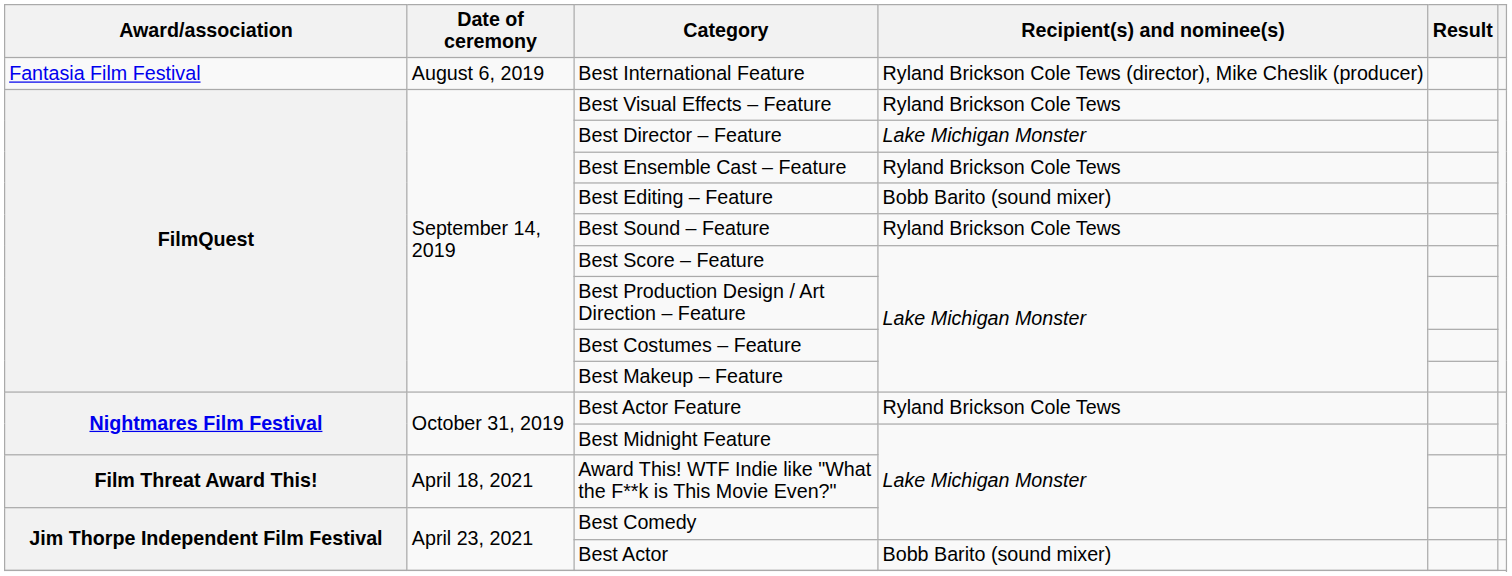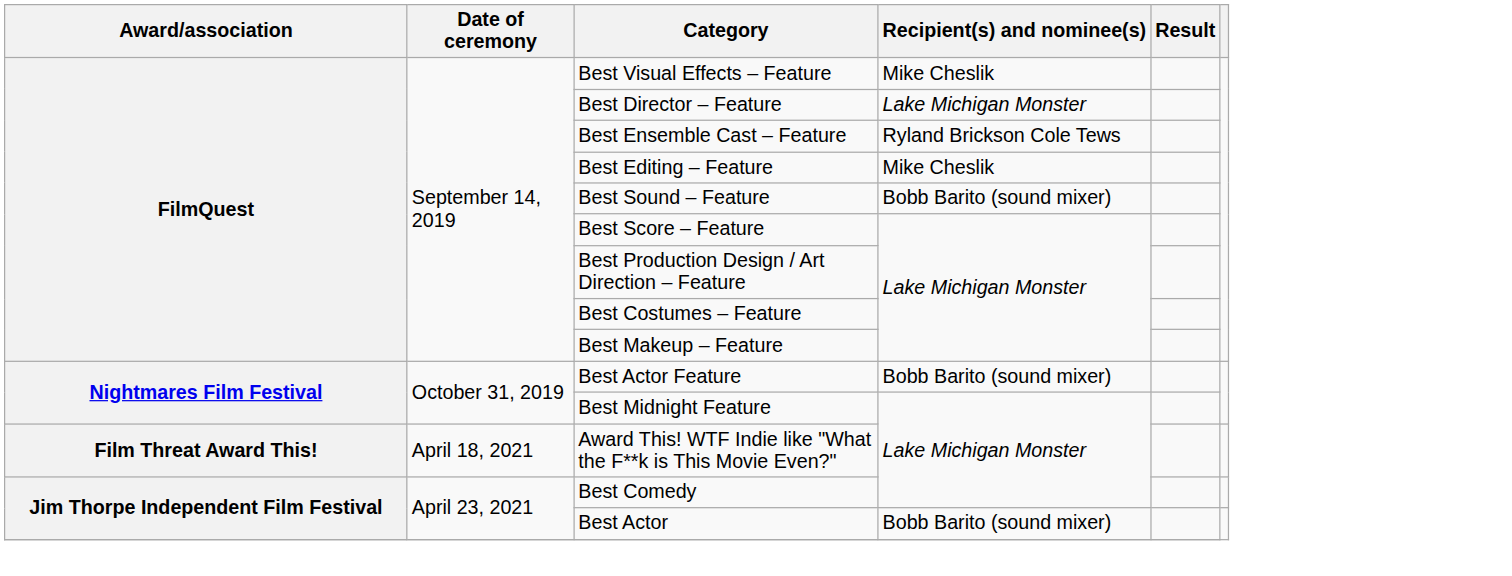 <table class="wikitable plainrowheaders sortable">
 <tr>
 <th scope="col" style="width:20em;">Award/association</th>
 <th scope="col" style="width:8em;">Date of ceremony</th>
 <th scope="col" style="width:15em;">Category</th>
 <th scope="col">Recipient(s) and nominee(s)</th>
 <th scope="col">Result</th>
 <th scope="col" class="unsortable"></th>
 </tr>
 <tr>
-<td scope="row" rowspan="1"><a href='#'>Fantasia Film Festival</a></td>
-<td rowspan="1">August 6, 2019</td>
-<td>Best International Feature</td>
-<td>Ryland Brickson Cole Tews (director), Mike Cheslik (producer)</td>
-<td></td>
-<td rowspan="1" style="text-align:center;"></td>
-</tr>
-<tr>
 <th scope="row" rowspan="9">FilmQuest</th>
 <td rowspan="9">September 14, 2019</td>
 <td>Best Visual Effects – Feature</td>
-<td>Ryland Brickson Cole Tews</td>
+<td>Mike Cheslik</td>
 <td></td>
 <td rowspan="9" style="text-align:center;"></td>
 </tr>
 <tr>
 <td>Best Director – Feature</td>
 <td><em>Lake Michigan Monster</em></td>
 <td></td>
 </tr>
 <tr>
 <td>Best Ensemble Cast – Feature</td>
 <td>Ryland Brickson Cole Tews</td>
 <td></td>
 </tr>
 <tr>
 <td>Best Editing – Feature</td>
-<td>Bobb Barito (sound mixer)</td>
+<td>Mike Cheslik</td>
 <td></td>
 </tr>
 <tr>
 <td>Best Sound – Feature</td>
-<td>Ryland Brickson Cole Tews</td>
+<td>Bobb Barito (sound mixer)</td>
 <td></td>
 </tr>
 <tr>
 <td>Best Score – Feature</td>
 <td rowspan="4"><em>Lake Michigan Monster</em></td>
 <td></td>
 </tr>
 <tr>
 <td>Best Production Design / Art Direction – Feature</td>
 <td></td>
 </tr>
 <tr>
 <td>Best Costumes – Feature</td>
 <td></td>
 </tr>
 <tr>
 <td>Best Makeup – Feature</td>
 <td></td>
 </tr>
 <tr>
 <th scope="row" rowspan="2"><a href='#'>Nightmares Film Festival</a></th>
 <td scope="row" rowspan="2">October 31, 2019</td>
 <td>Best Actor Feature</td>
-<td>Ryland Brickson Cole Tews</td>
+<td>Bobb Barito (sound mixer)</td>
 <td></td>
 <td rowspan="2" style="text-align:center;"></td>
 </tr>
 <tr>
 <td>Best Midnight Feature</td>
 <td rowspan="3"><em>Lake Michigan Monster</em></td>
 <td></td>
 </tr>
 <tr>
 <th scope="row" rowspan="1">Film Threat Award This!</th>
 <td>April 18, 2021</td>
 <td>Award This! WTF Indie like "What the F**k is This Movie Even?"</td>
 <td></td>
 <td rowspan="1" style="text-align:center;"></td>
 </tr>
 <tr>
 <th scope="row" rowspan="2">Jim Thorpe Independent Film Festival</th>
 <td scope="row" rowspan="2">April 23, 2021</td>
 <td>Best Comedy</td>
 <td></td>
 </tr>
 <tr>
 <td>Best Actor</td>
 <td>Bobb Barito (sound mixer)</td>
 <td></td>
 <td rowspan="2" style="text-align:center;"></td>
 </tr>
 <tr>
 </tr>
 </table>
